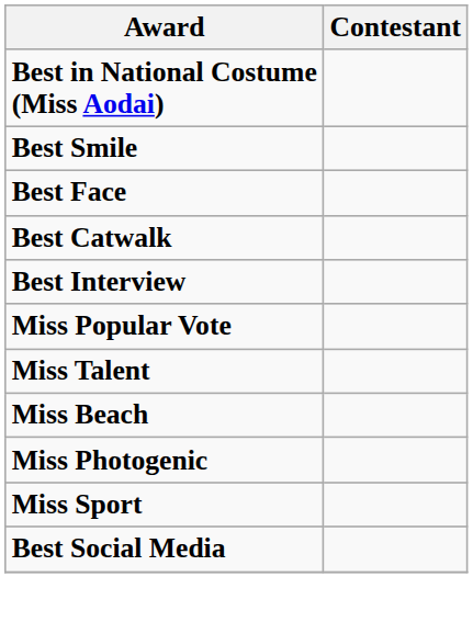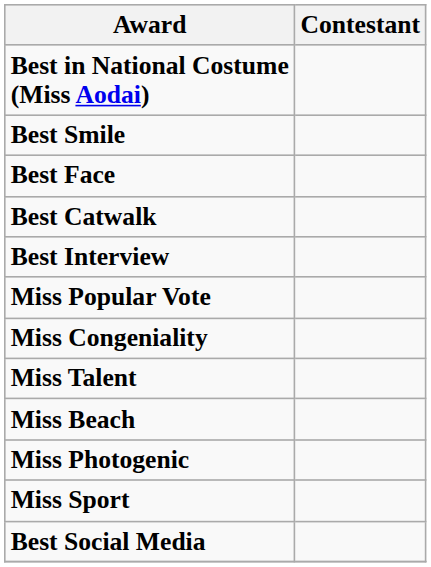 <table class="wikitable sortable">
 <tr align="center">
 <th>Award</th>
 <th>Contestant</th>
 </tr>
 <tr>
 <td><strong>Best in National Costume</strong><br><strong>(Miss <a href='#'>Aodai</a>)</strong></td>
 <td></td>
 </tr>
 <tr>
 <td><strong>Best Smile</strong></td>
 <td></td>
 </tr>
 <tr>
 <td><strong>Best Face</strong></td>
 <td></td>
 </tr>
 <tr>
 <td><strong>Best Catwalk</strong></td>
 <td></td>
 </tr>
 <tr>
 <td><strong>Best Interview</strong></td>
 <td></td>
 </tr>
 <tr>
 <td><strong>Miss Popular Vote</strong></td>
 <td></td>
 </tr>
 <tr>
+<td><strong>Miss Congeniality</strong></td>
+<td></td>
+</tr>
+<tr>
 <td><strong>Miss Talent</strong></td>
 <td></td>
 </tr>
 <tr>
 <td><strong>Miss Beach</strong></td>
 <td></td>
 </tr>
 <tr>
 <td><strong>Miss Photogenic</strong></td>
 <td></td>
 </tr>
 <tr>
 <td><strong>Miss Sport</strong></td>
 <td></td>
 </tr>
 <tr>
 <td><strong>Best Social Media</strong></td>
 <td></td>
 </tr>
 <tr>
 </tr>
 </table>
